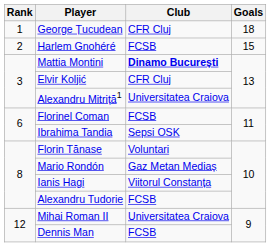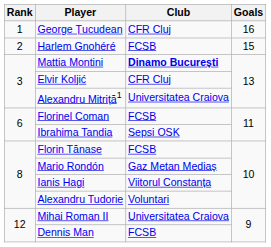 <table class="wikitable">
 <tr>
 <th>Rank</th>
 <th>Player</th>
 <th>Club</th>
 <th>Goals</th>
 </tr>
 <tr>
 <td rowspan=1 align=center>1</td>
 <td> <a href='#'>George Țucudean</a></td>
 <td><a href='#'>CFR Cluj</a></td>
-<td rowspan=1 align=center>18</td>
+<td rowspan=1 align=center>16</td>
 </tr>
 <tr>
 <td rowspan=1 align=center>2</td>
 <td> <a href='#'>Harlem Gnohéré</a></td>
 <td><a href='#'>FCSB</a></td>
 <td rowspan=1 align=center>15</td>
 </tr>
 <tr>
 <td rowspan=3 align=center>3</td>
 <td> <a href='#'>Mattia Montini</a></td>
 <td><strong><a href='#'>Dinamo București</a></strong></td>
 <td rowspan=3 align=center>13</td>
 </tr>
 <tr>
 <td> <a href='#'>Elvir Koljić</a></td>
 <td><a href='#'>CFR Cluj</a></td>
 </tr>
 <tr>
 <td> <a href='#'>Alexandru Mitriță</a><sup>1</sup></td>
 <td><a href='#'>Universitatea Craiova</a></td>
 </tr>
 <tr>
 <td rowspan=2 align=center>6</td>
 <td> <a href='#'>Florinel Coman</a></td>
 <td><a href='#'>FCSB</a></td>
 <td rowspan=2 align=center>11</td>
 </tr>
 <tr>
 <td> <a href='#'>Ibrahima Tandia</a></td>
 <td><a href='#'>Sepsi OSK</a></td>
 </tr>
 <tr>
 <td rowspan=4 align=center>8</td>
 <td> <a href='#'>Florin Tănase</a></td>
-<td><a href='#'>Voluntari</a></td>
+<td><a href='#'>FCSB</a></td>
 <td rowspan=4 align=center>10</td>
 </tr>
 <tr>
 <td> <a href='#'>Mario Rondón</a></td>
 <td><a href='#'>Gaz Metan Mediaș</a></td>
 </tr>
 <tr>
 <td> <a href='#'>Ianis Hagi</a></td>
 <td><a href='#'>Viitorul Constanța</a></td>
 </tr>
 <tr>
 <td> <a href='#'>Alexandru Tudorie</a></td>
-<td><a href='#'>FCSB</a></td>
+<td><a href='#'>Voluntari</a></td>
 </tr>
 <tr>
 <td rowspan=2 align=center>12</td>
 <td> <a href='#'>Mihai Roman II</a></td>
 <td><a href='#'>Universitatea Craiova</a></td>
 <td rowspan=2 align=center>9</td>
 </tr>
 <tr>
 <td> <a href='#'>Dennis Man</a></td>
 <td><a href='#'>FCSB</a></td>
 </tr>
 </table>
